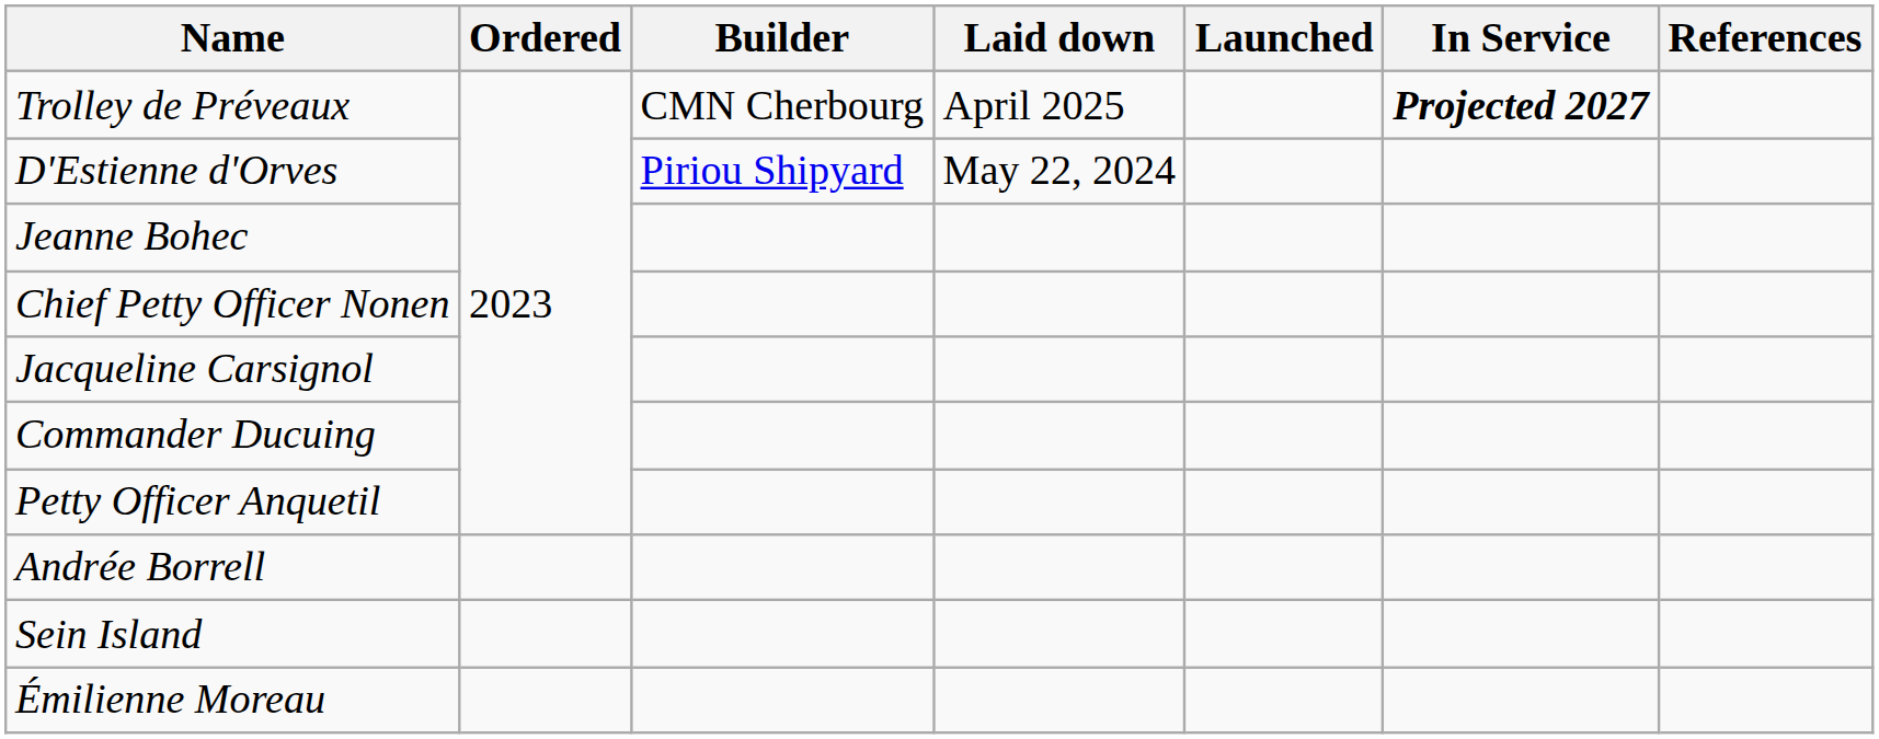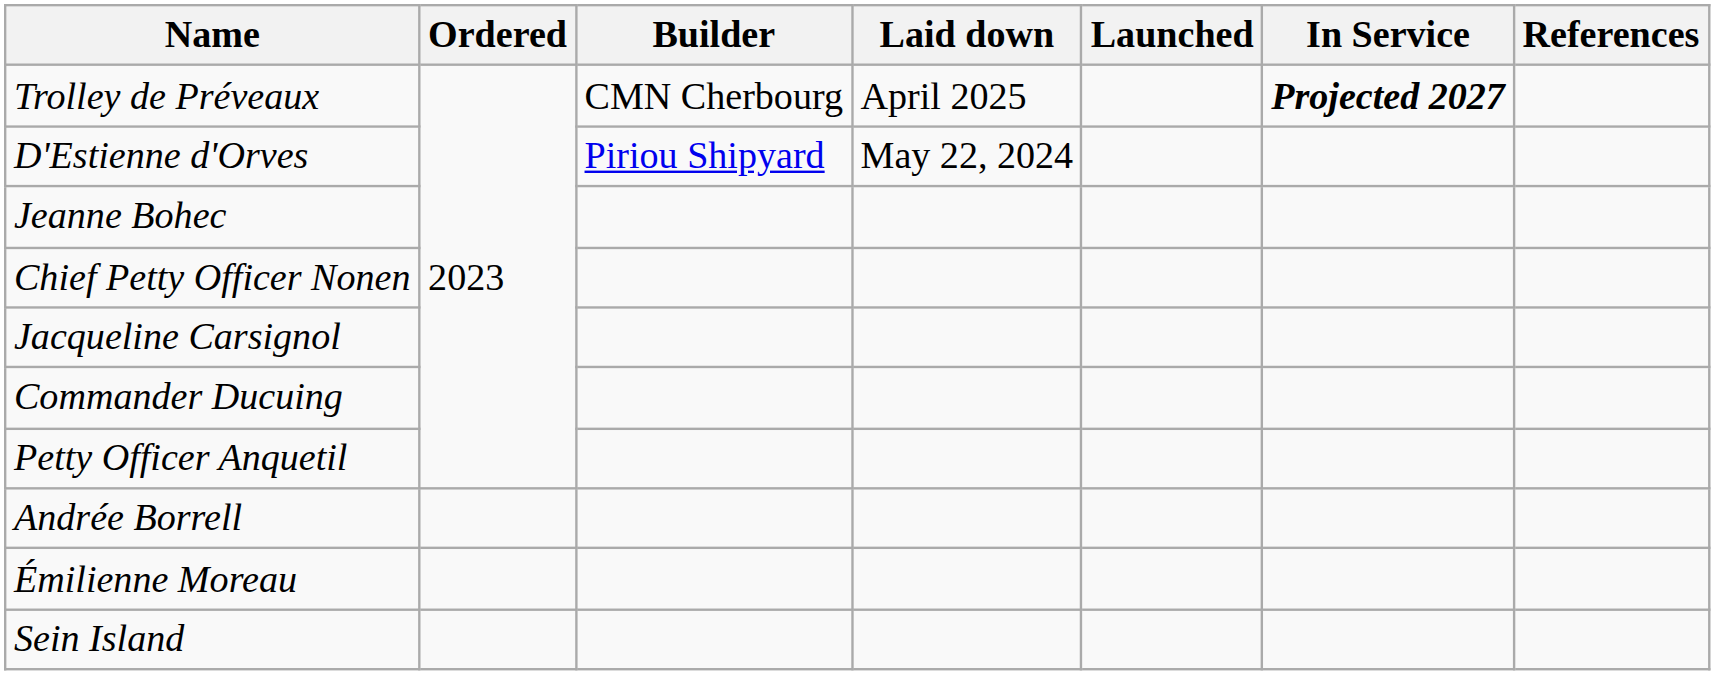 <table class="wikitable">
 <tr>
 <th>Name</th>
 <th>Ordered</th>
 <th>Builder</th>
 <th>Laid down</th>
 <th>Launched</th>
 <th>In Service</th>
 <th>References</th>
 </tr>
 <tr>
 <td><em>Trolley de Préveaux</em></td>
 <td rowspan="7">2023</td>
 <td>CMN Cherbourg</td>
 <td>April 2025</td>
 <td></td>
 <td><strong><em>Projected 2027</em></strong></td>
 <td></td>
 </tr>
 <tr>
 <td><em>D'Estienne d'Orves</em></td>
 <td><a href='#'>Piriou Shipyard</a></td>
 <td>May 22, 2024</td>
 <td></td>
 <td></td>
 <td></td>
 </tr>
 <tr>
 <td><em>Jeanne Bohec</em></td>
 <td></td>
 <td></td>
 <td></td>
 <td></td>
 <td></td>
 </tr>
 <tr>
 <td><em>Chief Petty Officer Nonen</em></td>
 <td></td>
 <td></td>
 <td></td>
 <td></td>
 <td></td>
 </tr>
 <tr>
 <td><em>Jacqueline Carsignol</em></td>
 <td></td>
 <td></td>
 <td></td>
 <td></td>
 <td></td>
 </tr>
 <tr>
 <td><em>Commander Ducuing</em></td>
 <td></td>
 <td></td>
 <td></td>
 <td></td>
 <td></td>
 </tr>
 <tr>
 <td><em>Petty Officer Anquetil</em></td>
 <td></td>
 <td></td>
 <td></td>
 <td></td>
 <td></td>
 </tr>
 <tr>
 <td><em>Andrée Borrell</em></td>
 <td></td>
 <td></td>
 <td></td>
 <td></td>
 <td></td>
 <td></td>
 </tr>
 <tr>
+<td><em>Émilienne Moreau</em></td>
+<td></td>
+<td></td>
+<td></td>
+<td></td>
+<td></td>
+<td></td>
+</tr>
+<tr>
 <td><em>Sein Island</em></td>
 <td></td>
 <td></td>
 <td></td>
 <td></td>
 <td></td>
 <td></td>
 </tr>
-<tr>
-<td><em>Émilienne Moreau</em></td>
-<td></td>
-<td></td>
-<td></td>
-<td></td>
-<td></td>
-<td></td>
-</tr>
 </table>
